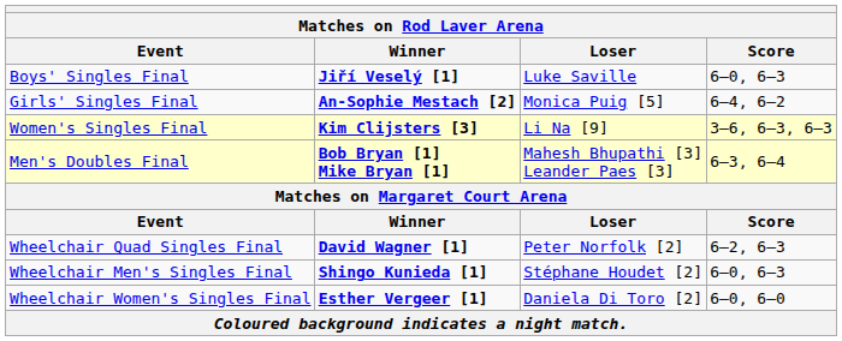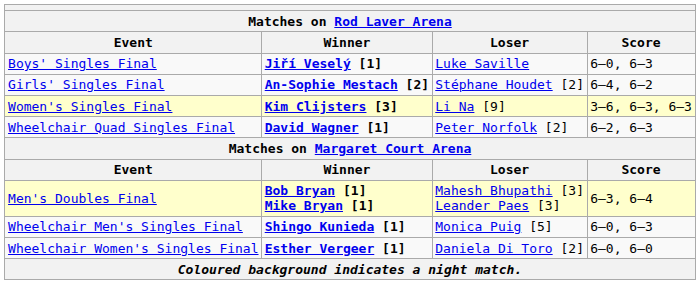 <table class="wikitable collapsible" style="margin:1em auto;">
 <tr>
 <th colspan=4></th>
 </tr>
 <tr>
 <th colspan=4><strong>Matches on <a href='#'>Rod Laver Arena</a></strong></th>
 </tr>
 <tr>
 <th>Event</th>
 <th>Winner</th>
 <th>Loser</th>
 <th>Score</th>
 </tr>
 <tr align=left>
 <td><a href='#'>Boys' Singles Final</a></td>
 <td> <strong><a href='#'>Jiří Veselý</a> [1]</strong></td>
 <td> <a href='#'>Luke Saville</a></td>
 <td>6–0, 6–3</td>
 </tr>
 <tr align=left>
 <td><a href='#'>Girls' Singles Final</a></td>
 <td> <strong><a href='#'>An-Sophie Mestach</a> [2]</strong></td>
-<td> <a href='#'>Monica Puig</a> [5]</td>
+<td> <a href='#'>Stéphane Houdet</a> [2]</td>
 <td>6–4, 6–2</td>
 </tr>
 <tr style="text-align:left; background:#ffc;">
 <td><a href='#'>Women's Singles Final</a></td>
 <td> <strong><a href='#'>Kim Clijsters</a> [3]</strong></td>
 <td> <a href='#'>Li Na</a> [9]</td>
 <td>3–6, 6–3, 6–3</td>
 </tr>
-<tr style="text-align:left; background:#ffc;">
-<td><a href='#'>Men's Doubles Final</a></td>
-<td> <strong><a href='#'>Bob Bryan</a> [1]</strong><br> <strong><a href='#'>Mike Bryan</a> [1]</strong></td>
-<td> <a href='#'>Mahesh Bhupathi</a> [3] <br>  <a href='#'>Leander Paes</a> [3]</td>
-<td>6–3, 6–4</td>
+<tr align=left>
+<td><a href='#'>Wheelchair Quad Singles Final</a></td>
+<td> <strong><a href='#'>David Wagner</a> [1]</strong></td>
+<td> <a href='#'>Peter Norfolk</a> [2]</td>
+<td>6–2, 6–3</td>
 </tr>
 <tr>
 <th colspan=4><strong>Matches on <a href='#'>Margaret Court Arena</a></strong></th>
 </tr>
 <tr>
 <th>Event</th>
 <th>Winner</th>
 <th>Loser</th>
 <th>Score</th>
 </tr>
-<tr align=left>
-<td><a href='#'>Wheelchair Quad Singles Final</a></td>
-<td> <strong><a href='#'>David Wagner</a> [1]</strong></td>
-<td> <a href='#'>Peter Norfolk</a> [2]</td>
-<td>6–2, 6–3</td>
+<tr style="text-align:left; background:#ffc;">
+<td><a href='#'>Men's Doubles Final</a></td>
+<td> <strong><a href='#'>Bob Bryan</a> [1]</strong><br> <strong><a href='#'>Mike Bryan</a> [1]</strong></td>
+<td> <a href='#'>Mahesh Bhupathi</a> [3] <br>  <a href='#'>Leander Paes</a> [3]</td>
+<td>6–3, 6–4</td>
 </tr>
 <tr align=left>
 <td><a href='#'>Wheelchair Men's Singles Final</a></td>
 <td> <strong><a href='#'>Shingo Kunieda</a> [1]</strong></td>
-<td> <a href='#'>Stéphane Houdet</a> [2]</td>
+<td> <a href='#'>Monica Puig</a> [5]</td>
 <td>6–0, 6–3</td>
 </tr>
 <tr align=left>
 <td><a href='#'>Wheelchair Women's Singles Final</a></td>
 <td> <strong><a href='#'>Esther Vergeer</a> [1]</strong></td>
 <td> <a href='#'>Daniela Di Toro</a> [2]</td>
 <td>6–0, 6–0</td>
 </tr>
 <tr>
 <th colspan=4><em>Coloured background indicates a night match.</em></th>
 </tr>
 </table>
